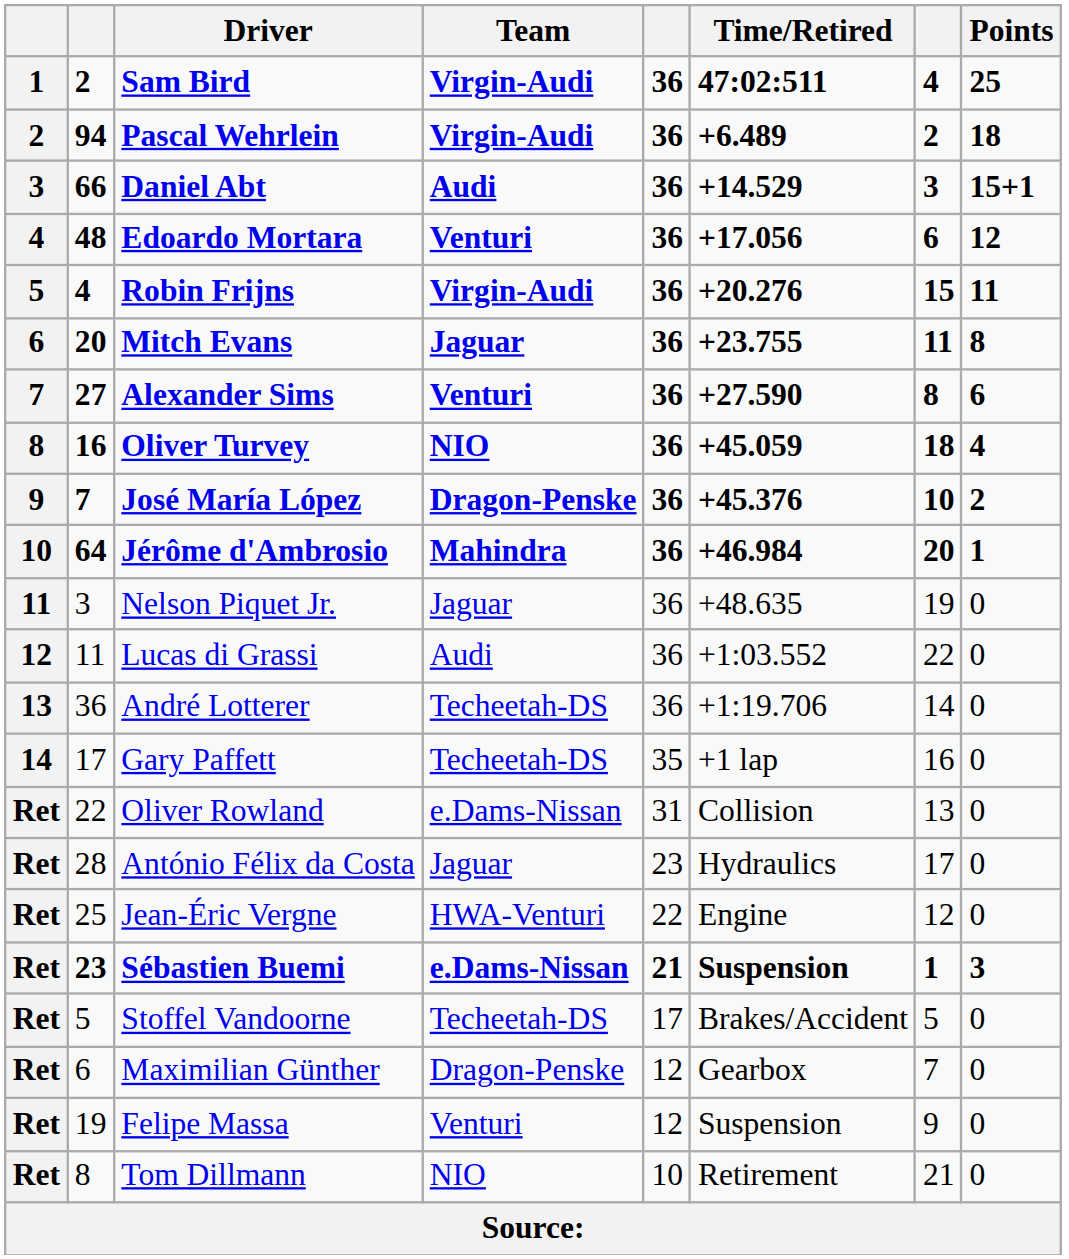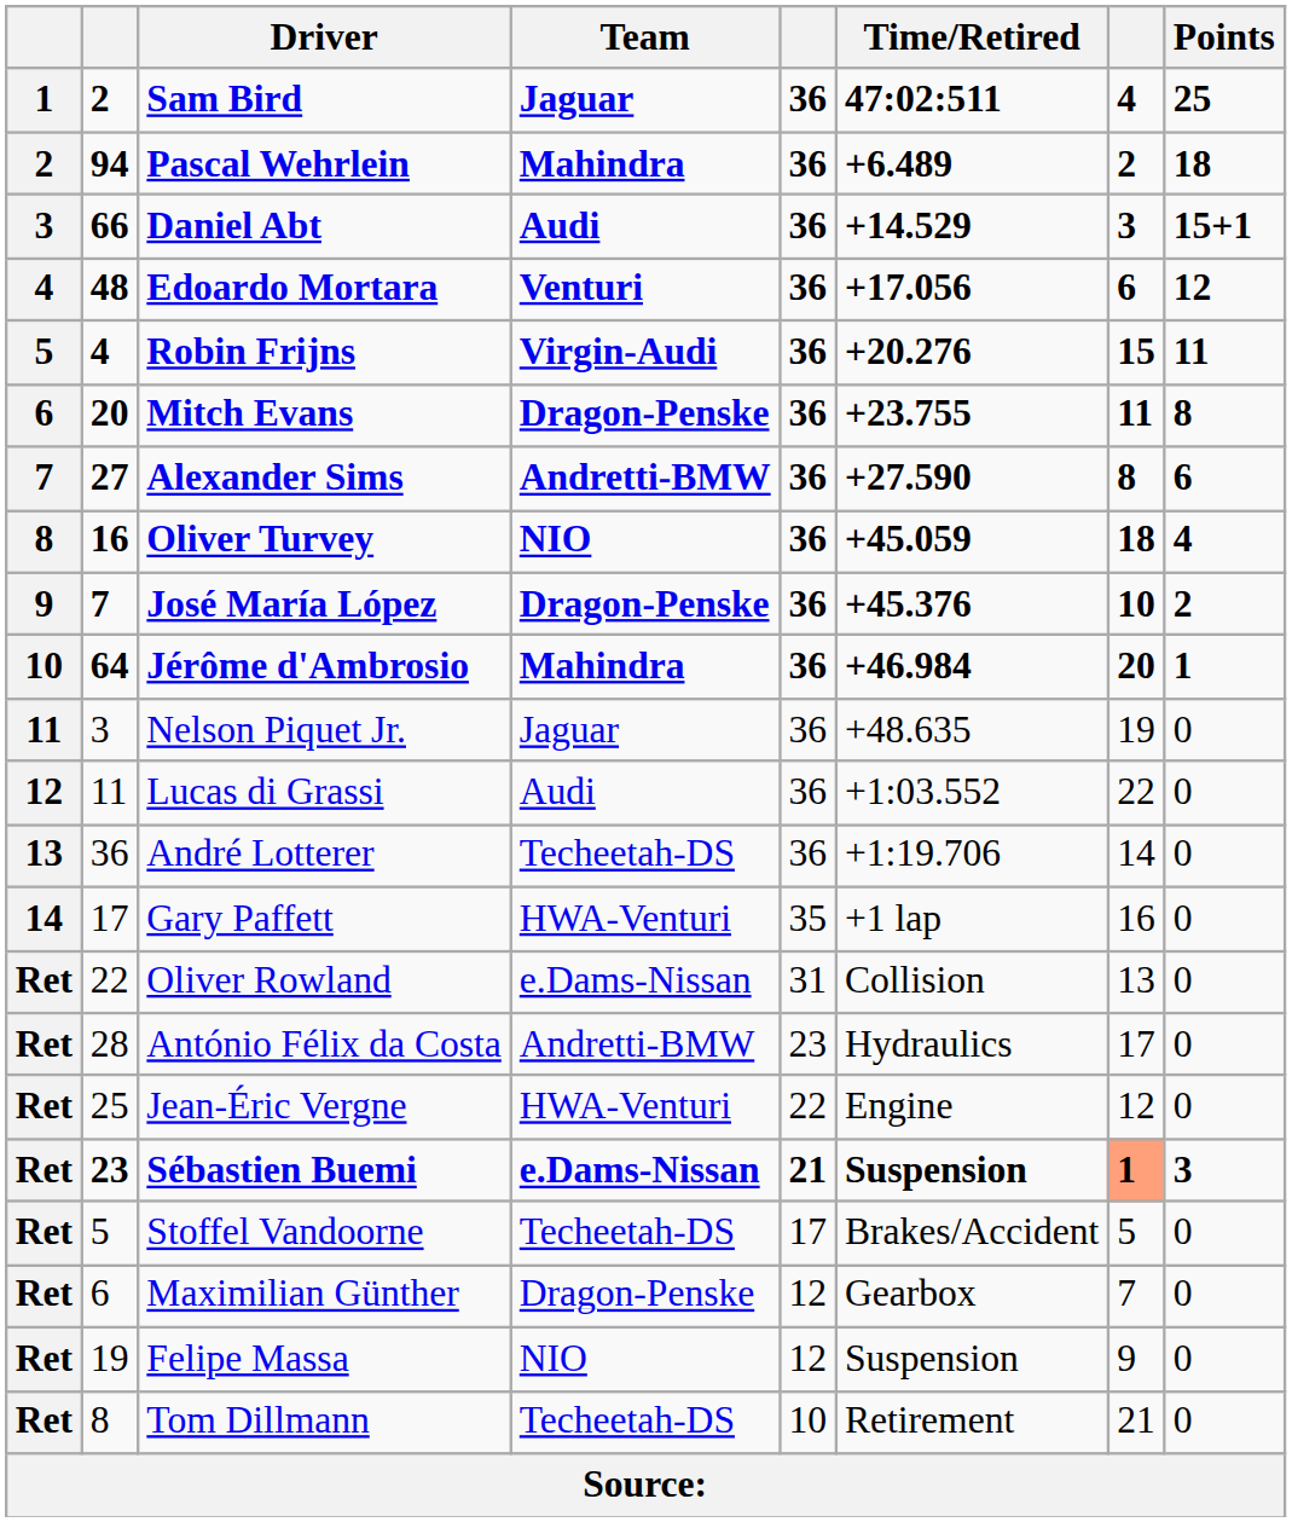 <table class="wikitable" style="font-size: 85%">
 <tr>
 <th scope="col"></th>
 <th scope="col"></th>
 <th scope="col">Driver</th>
 <th scope="col">Team</th>
 <th scope="col"></th>
 <th scope="col">Time/Retired</th>
 <th scope="col"></th>
 <th scope="col">Points</th>
 </tr>
 <tr>
 <th scope="row">1</th>
 <td><strong>2</strong></td>
 <td><strong> <a href='#'>Sam Bird</a></strong></td>
-<td><strong><a href='#'>Virgin-Audi</a></strong></td>
+<td><strong><a href='#'>Jaguar</a></strong></td>
 <td><strong>36</strong></td>
 <td><strong>47:02:511</strong></td>
 <td><strong>4</strong></td>
 <td><strong>25</strong></td>
 </tr>
 <tr>
 <th scope="row">2</th>
 <td><strong>94</strong></td>
 <td><strong> <a href='#'>Pascal Wehrlein</a></strong></td>
-<td><strong><a href='#'>Virgin-Audi</a></strong></td>
+<td><strong><a href='#'>Mahindra</a></strong></td>
 <td><strong>36</strong></td>
 <td><strong>+6.489</strong></td>
 <td><strong>2</strong></td>
 <td><strong>18</strong></td>
 </tr>
 <tr>
 <th scope="row">3</th>
 <td><strong>66</strong></td>
 <td><strong> <a href='#'>Daniel Abt</a></strong></td>
 <td><strong><a href='#'>Audi</a></strong></td>
 <td><strong>36</strong></td>
 <td><strong>+14.529</strong></td>
 <td><strong>3</strong></td>
 <td><strong>15+1</strong></td>
 </tr>
 <tr>
 <th scope="row">4</th>
 <td><strong>48</strong></td>
 <td><strong> <a href='#'>Edoardo Mortara</a></strong></td>
 <td><strong><a href='#'>Venturi</a></strong></td>
 <td><strong>36</strong></td>
 <td><strong>+17.056</strong></td>
 <td><strong>6</strong></td>
 <td><strong>12</strong></td>
 </tr>
 <tr>
 <th scope="row">5</th>
 <td><strong>4</strong></td>
 <td><strong> <a href='#'>Robin Frijns</a></strong></td>
 <td><strong><a href='#'>Virgin-Audi</a></strong></td>
 <td><strong>36</strong></td>
 <td><strong>+20.276</strong></td>
 <td><strong>15</strong></td>
 <td><strong>11</strong></td>
 </tr>
 <tr>
 <th scope="row">6</th>
 <td><strong>20</strong></td>
 <td><strong> <a href='#'>Mitch Evans</a></strong></td>
-<td><strong><a href='#'>Jaguar</a></strong></td>
+<td><strong><a href='#'>Dragon-Penske</a></strong></td>
 <td><strong>36</strong></td>
 <td><strong>+23.755</strong></td>
 <td><strong>11</strong></td>
 <td><strong>8</strong></td>
 </tr>
 <tr>
 <th scope="row">7</th>
 <td><strong>27</strong></td>
 <td><strong> <a href='#'>Alexander Sims</a></strong></td>
-<td><strong><a href='#'>Venturi</a></strong></td>
+<td><strong><a href='#'>Andretti-BMW</a></strong></td>
 <td><strong>36</strong></td>
 <td><strong>+27.590</strong></td>
 <td><strong>8</strong></td>
 <td><strong>6</strong></td>
 </tr>
 <tr>
 <th scope="row">8</th>
 <td><strong>16</strong></td>
 <td><strong> <a href='#'>Oliver Turvey</a></strong></td>
 <td><strong><a href='#'>NIO</a></strong></td>
 <td><strong>36</strong></td>
 <td><strong>+45.059</strong></td>
 <td><strong>18</strong></td>
 <td><strong>4</strong></td>
 </tr>
 <tr>
 <th scope="row">9</th>
 <td><strong>7</strong></td>
 <td><strong> <a href='#'>José María López</a></strong></td>
 <td><strong><a href='#'>Dragon-Penske</a></strong></td>
 <td><strong>36</strong></td>
 <td><strong>+45.376</strong></td>
 <td><strong>10</strong></td>
 <td><strong>2</strong></td>
 </tr>
 <tr>
 <th>10</th>
 <td><strong>64</strong></td>
 <td><strong> <a href='#'>Jérôme d'Ambrosio</a></strong></td>
 <td><strong><a href='#'>Mahindra</a></strong></td>
 <td><strong>36</strong></td>
 <td><strong>+46.984</strong></td>
 <td><strong>20</strong></td>
 <td><strong>1</strong></td>
 </tr>
 <tr>
 <th scope="row">11</th>
 <td>3</td>
 <td> <a href='#'>Nelson Piquet Jr.</a></td>
 <td><a href='#'>Jaguar</a></td>
 <td>36</td>
 <td>+48.635</td>
 <td>19</td>
 <td>0</td>
 </tr>
 <tr>
 <th scope="row">12</th>
 <td>11</td>
 <td> <a href='#'>Lucas di Grassi</a></td>
 <td><a href='#'>Audi</a></td>
 <td>36</td>
 <td>+1:03.552</td>
 <td>22</td>
 <td>0</td>
 </tr>
 <tr>
 <th scope="row">13</th>
 <td>36</td>
 <td> <a href='#'>André Lotterer</a></td>
 <td><a href='#'>Techeetah-DS</a></td>
 <td>36</td>
 <td>+1:19.706</td>
 <td>14</td>
 <td>0</td>
 </tr>
 <tr>
 <th scope="row">14</th>
 <td>17</td>
 <td> <a href='#'>Gary Paffett</a></td>
-<td><a href='#'>Techeetah-DS</a></td>
+<td><a href='#'>HWA-Venturi</a></td>
 <td>35</td>
 <td>+1 lap</td>
 <td>16</td>
 <td>0</td>
 </tr>
 <tr>
 <th scope="row">Ret</th>
 <td>22</td>
 <td> <a href='#'>Oliver Rowland</a></td>
 <td><a href='#'>e.Dams-Nissan</a></td>
 <td>31</td>
 <td>Collision</td>
 <td>13</td>
 <td>0</td>
 </tr>
 <tr>
 <th scope="row">Ret</th>
 <td>28</td>
 <td> <a href='#'>António Félix da Costa</a></td>
-<td><a href='#'>Jaguar</a></td>
+<td><a href='#'>Andretti-BMW</a></td>
 <td>23</td>
 <td>Hydraulics</td>
 <td>17</td>
 <td>0</td>
 </tr>
 <tr>
 <th scope="row">Ret</th>
 <td>25</td>
 <td> <a href='#'>Jean-Éric Vergne</a></td>
 <td><a href='#'>HWA-Venturi</a></td>
 <td>22</td>
 <td>Engine</td>
 <td>12</td>
 <td>0</td>
 </tr>
 <tr>
 <th scope="row">Ret</th>
 <td><strong>23</strong></td>
 <td><strong> <a href='#'>Sébastien Buemi</a></strong></td>
 <td><strong><a href='#'>e.Dams-Nissan</a></strong></td>
 <td><strong>21</strong></td>
 <td><strong>Suspension</strong></td>
-<td><strong>1</strong></td>
+<td style="background: lightsalmon;"><strong>1</strong></td>
 <td><strong>3</strong></td>
 </tr>
 <tr>
 <th scope="row">Ret</th>
 <td>5</td>
 <td> <a href='#'>Stoffel Vandoorne</a></td>
 <td><a href='#'>Techeetah-DS</a></td>
 <td>17</td>
 <td>Brakes/Accident</td>
 <td>5</td>
 <td>0</td>
 </tr>
 <tr>
 <th scope="row">Ret</th>
 <td>6</td>
 <td> <a href='#'>Maximilian Günther</a></td>
 <td><a href='#'>Dragon-Penske</a></td>
 <td>12</td>
 <td>Gearbox</td>
 <td>7</td>
 <td>0</td>
 </tr>
 <tr>
 <th scope="row">Ret</th>
 <td>19</td>
 <td> <a href='#'>Felipe Massa</a></td>
-<td><a href='#'>Venturi</a></td>
+<td><a href='#'>NIO</a></td>
 <td>12</td>
 <td>Suspension</td>
 <td>9</td>
 <td>0</td>
 </tr>
 <tr>
 <th scope="row">Ret</th>
 <td>8</td>
 <td> <a href='#'>Tom Dillmann</a></td>
-<td><a href='#'>NIO</a></td>
+<td><a href='#'>Techeetah-DS</a></td>
 <td>10</td>
 <td>Retirement</td>
 <td>21</td>
 <td>0</td>
 </tr>
 <tr>
 <th colspan="8">Source: </th>
 </tr>
 <tr>
 </tr>
 </table>
